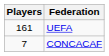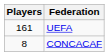 <table class="wikitable">
 <tr>
 <th>Players</th>
 <th>Federation</th>
 </tr>
 <tr>
 <td align="center">161</td>
 <td><a href='#'>UEFA</a></td>
 </tr>
 <tr>
-<td align="center">7</td>
+<td align="center">8</td>
 <td><a href='#'>CONCACAF</a></td>
 </tr>
 </table>
